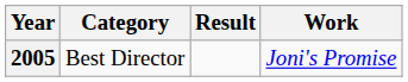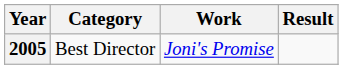 <table class="wikitable plainrowheaders sortable">
 <tr>
 <th>Year</th>
 <th>Category</th>
+<th>Work</th>
 <th>Result</th>
-<th>Work</th>
 </tr>
 <tr>
 <th>2005</th>
 <td>Best Director</td>
+<td><em><a href='#'>Joni's Promise</a></em></td>
 <td></td>
-<td><em><a href='#'>Joni's Promise</a></em></td>
 </tr>
 </table>
